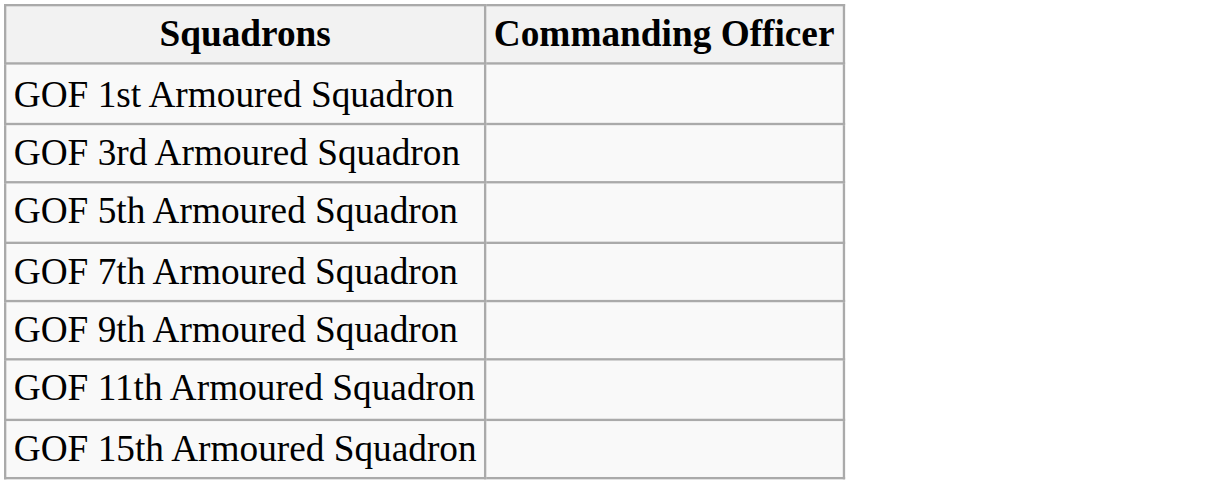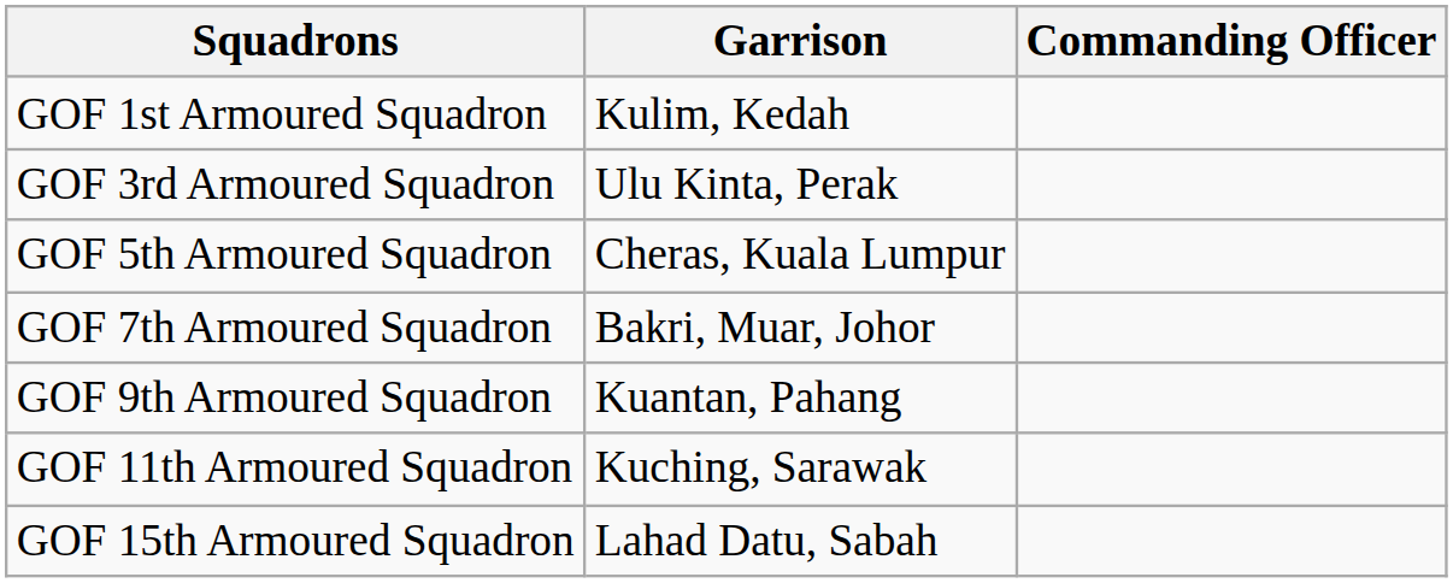 <table class="wikitable">
 <tr>
 <th>Squadrons</th>
+<th>Garrison</th>
 <th>Commanding Officer</th>
 </tr>
 <tr>
 <td>GOF 1st Armoured Squadron</td>
+<td>Kulim, Kedah</td>
 <td></td>
 </tr>
 <tr>
 <td>GOF 3rd Armoured Squadron</td>
+<td>Ulu Kinta, Perak</td>
 <td></td>
 </tr>
 <tr>
 <td>GOF 5th Armoured Squadron</td>
+<td>Cheras, Kuala Lumpur</td>
 <td></td>
 </tr>
 <tr>
 <td>GOF 7th Armoured Squadron</td>
+<td>Bakri, Muar, Johor</td>
 <td></td>
 </tr>
 <tr>
 <td>GOF 9th Armoured Squadron</td>
+<td>Kuantan, Pahang</td>
 <td></td>
 </tr>
 <tr>
 <td>GOF 11th Armoured Squadron</td>
+<td>Kuching, Sarawak</td>
 <td></td>
 </tr>
 <tr>
 <td>GOF 15th Armoured Squadron</td>
+<td>Lahad Datu, Sabah</td>
 <td></td>
 </tr>
 </table>
